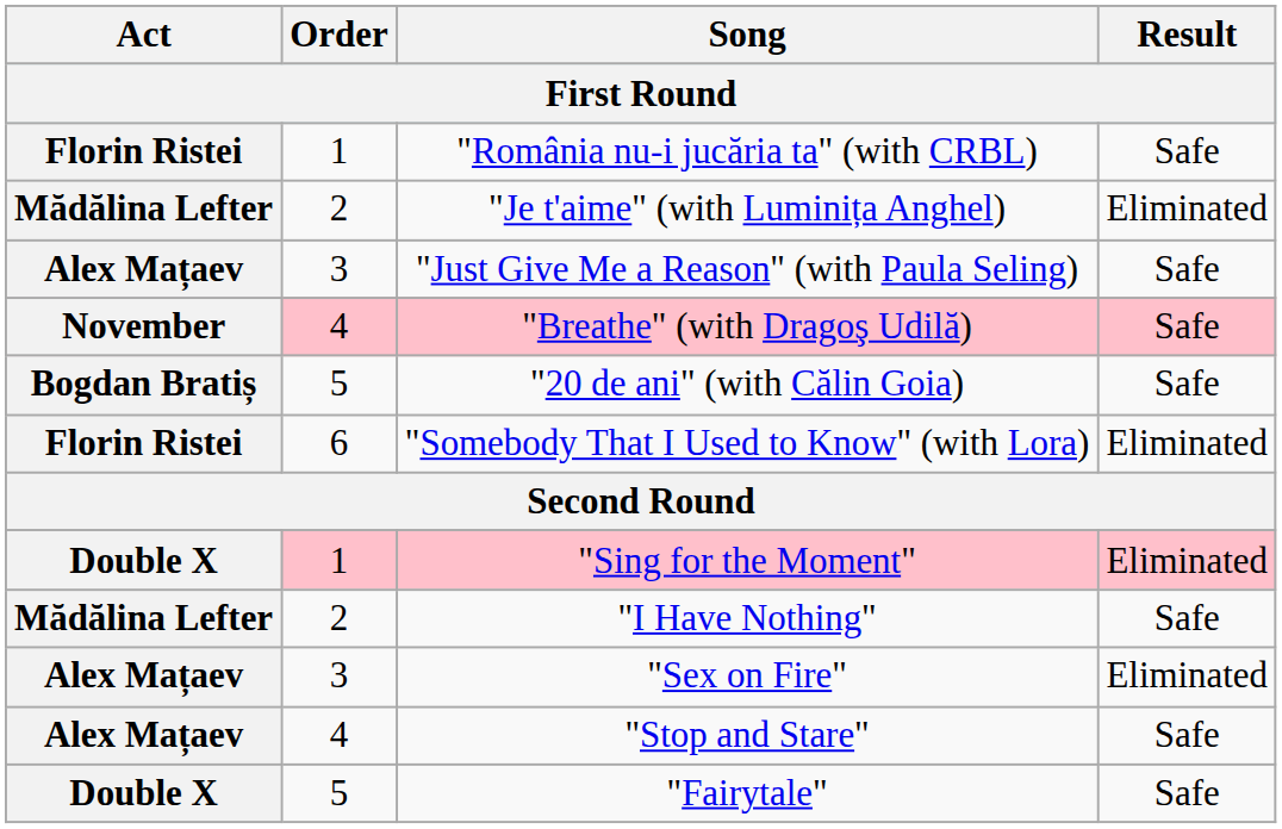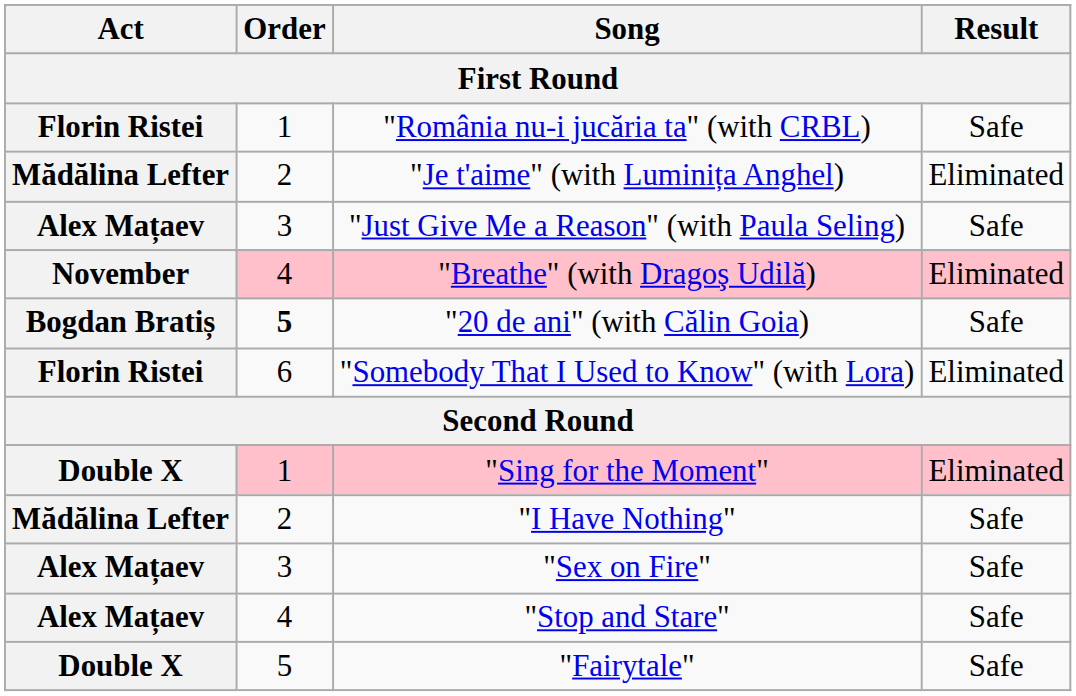 <table class="wikitable plainrowheaders" style="text-align:center;">
 <tr>
 <th scope="col">Act</th>
 <th scope="col">Order</th>
 <th scope="col">Song  </th>
 <th scope="col">Result</th>
 </tr>
 <tr style="background:lightblue;">
 <th colspan="4">First Round</th>
 </tr>
 <tr>
 <th scope="row">Florin Ristei</th>
 <td>1</td>
 <td>"<a href='#'>România nu-i jucăria ta</a>" (with <a href='#'>CRBL</a>)</td>
 <td>Safe</td>
 </tr>
 <tr>
 <th scope="row">Mădălina Lefter</th>
 <td>2</td>
 <td>"<a href='#'>Je t'aime</a>"  (with <a href='#'>Luminița Anghel</a>)</td>
 <td>Eliminated</td>
 </tr>
 <tr>
 <th scope="row">Alex Mațaev</th>
 <td>3</td>
 <td>"<a href='#'>Just Give Me a Reason</a>" (with <a href='#'>Paula Seling</a>)</td>
 <td>Safe</td>
 </tr>
 <tr style="background:pink;">
 <th scope="row">November</th>
 <td>4</td>
 <td>"<a href='#'>Breathe</a>" (with <a href='#'>Dragoş Udilă</a>)</td>
-<td>Safe</td>
+<td>Eliminated</td>
 </tr>
 <tr>
 <th scope="row">Bogdan Bratiș</th>
-<td>5</td>
+<td><strong>5</strong></td>
 <td>"<a href='#'>20 de ani</a>" (with <a href='#'>Călin Goia</a>)</td>
 <td>Safe</td>
 </tr>
 <tr>
 <th scope="row">Florin Ristei</th>
 <td>6</td>
 <td>"<a href='#'>Somebody That I Used to Know</a>" (with <a href='#'>Lora</a>)</td>
 <td>Eliminated</td>
 </tr>
 <tr>
 <th colspan="4">Second Round</th>
 </tr>
 <tr style="background:pink;">
 <th scope="row">Double X</th>
 <td>1</td>
 <td>"<a href='#'>Sing for the Moment</a>"</td>
 <td>Eliminated</td>
 </tr>
 <tr>
 <th scope="row">Mădălina Lefter</th>
 <td>2</td>
 <td>"<a href='#'>I Have Nothing</a>"</td>
 <td>Safe</td>
 </tr>
 <tr>
 <th scope="row">Alex Mațaev</th>
 <td>3</td>
 <td>"<a href='#'>Sex on Fire</a>"</td>
-<td>Eliminated</td>
+<td>Safe</td>
 </tr>
 <tr>
 <th scope="row">Alex Mațaev</th>
 <td>4</td>
 <td>"<a href='#'>Stop and Stare</a>"</td>
 <td>Safe</td>
 </tr>
 <tr>
 <th scope="row">Double X</th>
 <td>5</td>
 <td>"<a href='#'>Fairytale</a>"</td>
 <td>Safe</td>
 </tr>
 </table>
